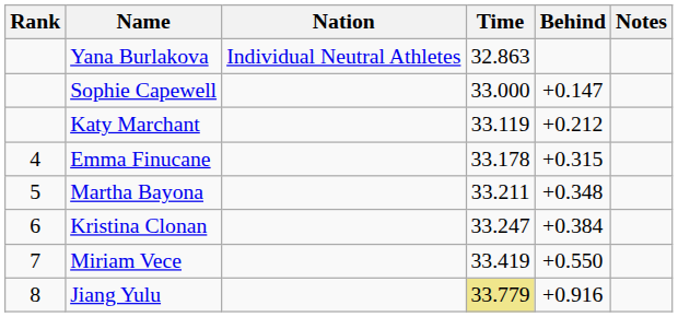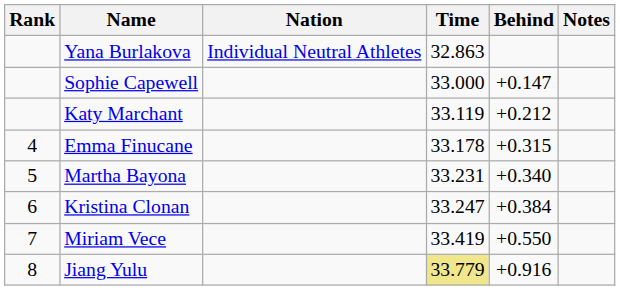 <table class="wikitable sortable" style="text-align:center">
 <tr>
 <th>Rank</th>
 <th>Name</th>
 <th>Nation</th>
 <th>Time</th>
 <th>Behind</th>
 <th>Notes</th>
 </tr>
 <tr>
 <td></td>
 <td align=left><a href='#'>Yana Burlakova</a></td>
 <td align=left><a href='#'>Individual Neutral Athletes</a></td>
 <td>32.863</td>
 <td></td>
 <td></td>
 </tr>
 <tr>
 <td></td>
 <td align=left><a href='#'>Sophie Capewell</a></td>
 <td align=left></td>
 <td>33.000</td>
 <td>+0.147</td>
 <td></td>
 </tr>
 <tr>
 <td></td>
 <td align=left><a href='#'>Katy Marchant</a></td>
 <td align=left></td>
 <td>33.119</td>
 <td>+0.212</td>
 <td></td>
 </tr>
 <tr>
 <td>4</td>
 <td align=left><a href='#'>Emma Finucane</a></td>
 <td align=left></td>
 <td>33.178</td>
 <td>+0.315</td>
 <td></td>
 </tr>
 <tr>
 <td>5</td>
 <td align=left><a href='#'>Martha Bayona</a></td>
 <td align=left></td>
-<td>33.211</td>
-<td>+0.348</td>
+<td>33.231</td>
+<td>+0.340</td>
 <td></td>
 </tr>
 <tr>
 <td>6</td>
 <td align=left><a href='#'>Kristina Clonan</a></td>
 <td align=left></td>
 <td>33.247</td>
 <td>+0.384</td>
 <td></td>
 </tr>
 <tr>
 <td>7</td>
 <td align=left><a href='#'>Miriam Vece</a></td>
 <td align=left></td>
 <td>33.419</td>
 <td>+0.550</td>
 <td></td>
 </tr>
 <tr>
 <td>8</td>
 <td align=left><a href='#'>Jiang Yulu</a></td>
 <td align=left></td>
 <td style="background: khaki;">33.779</td>
 <td>+0.916</td>
 <td></td>
 </tr>
 </table>
